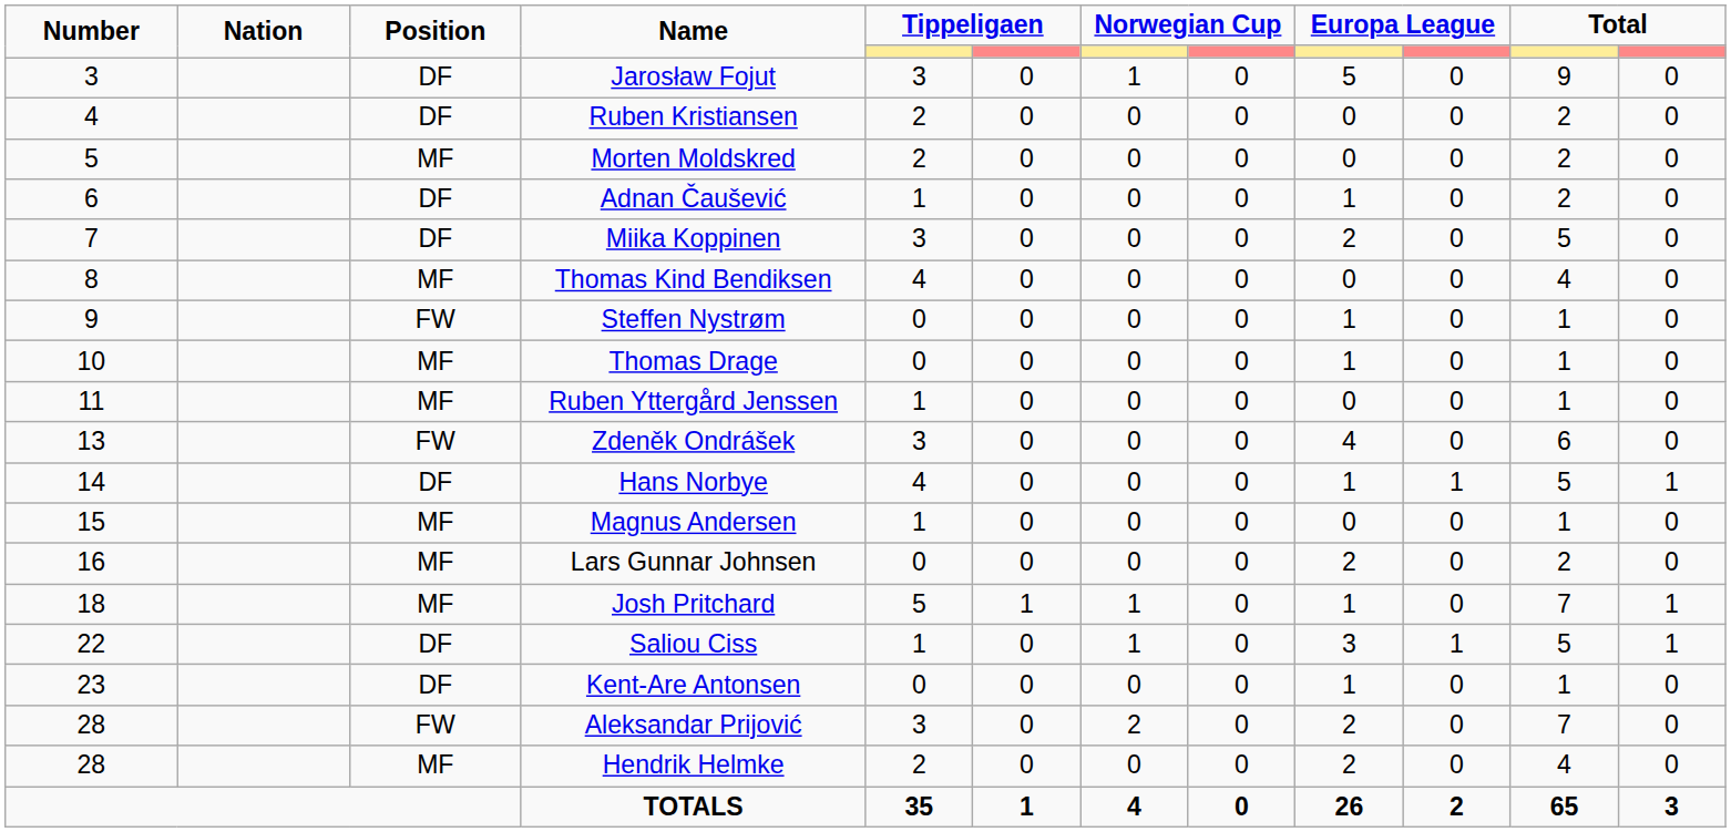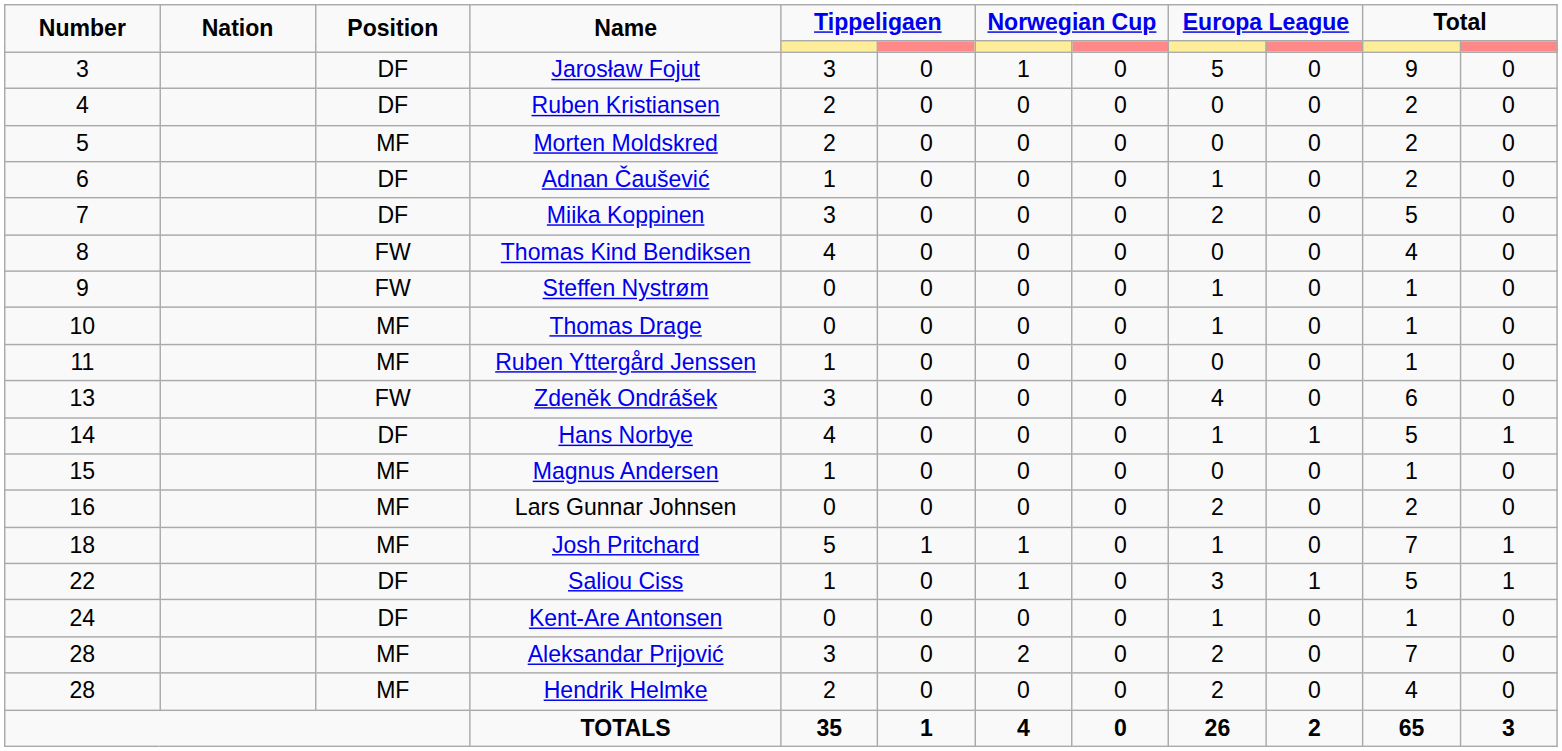 <table class="wikitable" style="font-size: 100%; text-align: center;">
 <tr>
 <td rowspan=2 width="10%" align=center><strong>Number</strong></td>
 <td rowspan=2 width="10%" align=center><strong>Nation</strong></td>
 <td rowspan=2 width="10%" align=center><strong>Position</strong></td>
 <td rowspan=2 width="20%" align=center><strong>Name</strong></td>
 <td colspan=2 align=center><strong><a href='#'>Tippeligaen</a></strong></td>
 <td colspan=2 align=center><strong><a href='#'>Norwegian Cup</a></strong></td>
 <td colspan=2 align=center><strong><a href='#'>Europa League</a></strong></td>
 <td colspan=2 align=center><strong>Total</strong></td>
 </tr>
 <tr>
 <th width=60 style="background: #FFEE99"></th>
 <th width=60 style="background: #FF8888"></th>
 <th width=60 style="background: #FFEE99"></th>
 <th width=60 style="background: #FF8888"></th>
 <th width=60 style="background: #FFEE99"></th>
 <th width=60 style="background: #FF8888"></th>
 <th width=60 style="background: #FFEE99"></th>
 <th width=60 style="background: #FF8888"></th>
 </tr>
 <tr>
 <td>3</td>
 <td></td>
 <td>DF</td>
 <td><a href='#'>Jarosław Fojut</a></td>
 <td>3</td>
 <td>0</td>
 <td>1</td>
 <td>0</td>
 <td>5</td>
 <td>0</td>
 <td>9</td>
 <td>0</td>
 </tr>
 <tr>
 <td>4</td>
 <td></td>
 <td>DF</td>
 <td><a href='#'>Ruben Kristiansen</a></td>
 <td>2</td>
 <td>0</td>
 <td>0</td>
 <td>0</td>
 <td>0</td>
 <td>0</td>
 <td>2</td>
 <td>0</td>
 </tr>
 <tr>
 <td>5</td>
 <td></td>
 <td>MF</td>
 <td><a href='#'>Morten Moldskred</a></td>
 <td>2</td>
 <td>0</td>
 <td>0</td>
 <td>0</td>
 <td>0</td>
 <td>0</td>
 <td>2</td>
 <td>0</td>
 </tr>
 <tr>
 <td>6</td>
 <td></td>
 <td>DF</td>
 <td><a href='#'>Adnan Čaušević</a></td>
 <td>1</td>
 <td>0</td>
 <td>0</td>
 <td>0</td>
 <td>1</td>
 <td>0</td>
 <td>2</td>
 <td>0</td>
 </tr>
 <tr>
 <td>7</td>
 <td></td>
 <td>DF</td>
 <td><a href='#'>Miika Koppinen</a></td>
 <td>3</td>
 <td>0</td>
 <td>0</td>
 <td>0</td>
 <td>2</td>
 <td>0</td>
 <td>5</td>
 <td>0</td>
 </tr>
 <tr>
 <td>8</td>
 <td></td>
-<td>MF</td>
+<td>FW</td>
 <td><a href='#'>Thomas Kind Bendiksen</a></td>
 <td>4</td>
 <td>0</td>
 <td>0</td>
 <td>0</td>
 <td>0</td>
 <td>0</td>
 <td>4</td>
 <td>0</td>
 </tr>
 <tr>
 <td>9</td>
 <td></td>
 <td>FW</td>
 <td><a href='#'>Steffen Nystrøm</a></td>
 <td>0</td>
 <td>0</td>
 <td>0</td>
 <td>0</td>
 <td>1</td>
 <td>0</td>
 <td>1</td>
 <td>0</td>
 </tr>
 <tr>
 <td>10</td>
 <td></td>
 <td>MF</td>
 <td><a href='#'>Thomas Drage</a></td>
 <td>0</td>
 <td>0</td>
 <td>0</td>
 <td>0</td>
 <td>1</td>
 <td>0</td>
 <td>1</td>
 <td>0</td>
 </tr>
 <tr>
 <td>11</td>
 <td></td>
 <td>MF</td>
 <td><a href='#'>Ruben Yttergård Jenssen</a></td>
 <td>1</td>
 <td>0</td>
 <td>0</td>
 <td>0</td>
 <td>0</td>
 <td>0</td>
 <td>1</td>
 <td>0</td>
 </tr>
 <tr>
 <td>13</td>
 <td></td>
 <td>FW</td>
 <td><a href='#'>Zdeněk Ondrášek</a></td>
 <td>3</td>
 <td>0</td>
 <td>0</td>
 <td>0</td>
 <td>4</td>
 <td>0</td>
 <td>6</td>
 <td>0</td>
 </tr>
 <tr>
 <td>14</td>
 <td></td>
 <td>DF</td>
 <td><a href='#'>Hans Norbye</a></td>
 <td>4</td>
 <td>0</td>
 <td>0</td>
 <td>0</td>
 <td>1</td>
 <td>1</td>
 <td>5</td>
 <td>1</td>
 </tr>
 <tr>
 <td>15</td>
 <td></td>
 <td>MF</td>
 <td><a href='#'>Magnus Andersen</a></td>
 <td>1</td>
 <td>0</td>
 <td>0</td>
 <td>0</td>
 <td>0</td>
 <td>0</td>
 <td>1</td>
 <td>0</td>
 </tr>
 <tr>
 <td>16</td>
 <td></td>
 <td>MF</td>
 <td>Lars Gunnar Johnsen</td>
 <td>0</td>
 <td>0</td>
 <td>0</td>
 <td>0</td>
 <td>2</td>
 <td>0</td>
 <td>2</td>
 <td>0</td>
 </tr>
 <tr>
 <td>18</td>
 <td></td>
 <td>MF</td>
 <td><a href='#'>Josh Pritchard</a></td>
 <td>5</td>
 <td>1</td>
 <td>1</td>
 <td>0</td>
 <td>1</td>
 <td>0</td>
 <td>7</td>
 <td>1</td>
 </tr>
 <tr>
 <td>22</td>
 <td></td>
 <td>DF</td>
 <td><a href='#'>Saliou Ciss</a></td>
 <td>1</td>
 <td>0</td>
 <td>1</td>
 <td>0</td>
 <td>3</td>
 <td>1</td>
 <td>5</td>
 <td>1</td>
 </tr>
 <tr>
-<td>23</td>
+<td>24</td>
 <td></td>
 <td>DF</td>
 <td><a href='#'>Kent-Are Antonsen</a></td>
 <td>0</td>
 <td>0</td>
 <td>0</td>
 <td>0</td>
 <td>1</td>
 <td>0</td>
 <td>1</td>
 <td>0</td>
 </tr>
 <tr>
 <td>28</td>
 <td></td>
-<td>FW</td>
+<td>MF</td>
 <td><a href='#'>Aleksandar Prijović</a></td>
 <td>3</td>
 <td>0</td>
 <td>2</td>
 <td>0</td>
 <td>2</td>
 <td>0</td>
 <td>7</td>
 <td>0</td>
 </tr>
 <tr>
 <td>28</td>
 <td></td>
 <td>MF</td>
 <td><a href='#'>Hendrik Helmke</a></td>
 <td>2</td>
 <td>0</td>
 <td>0</td>
 <td>0</td>
 <td>2</td>
 <td>0</td>
 <td>4</td>
 <td>0</td>
 </tr>
 <tr>
 <td colspan=3></td>
 <td><strong>TOTALS</strong></td>
 <td><strong>35</strong></td>
 <td><strong>1</strong></td>
 <td><strong>4</strong></td>
 <td><strong>0</strong></td>
 <td><strong>26</strong></td>
 <td><strong>2</strong></td>
 <td><strong>65</strong></td>
 <td><strong>3</strong></td>
 </tr>
 </table>
